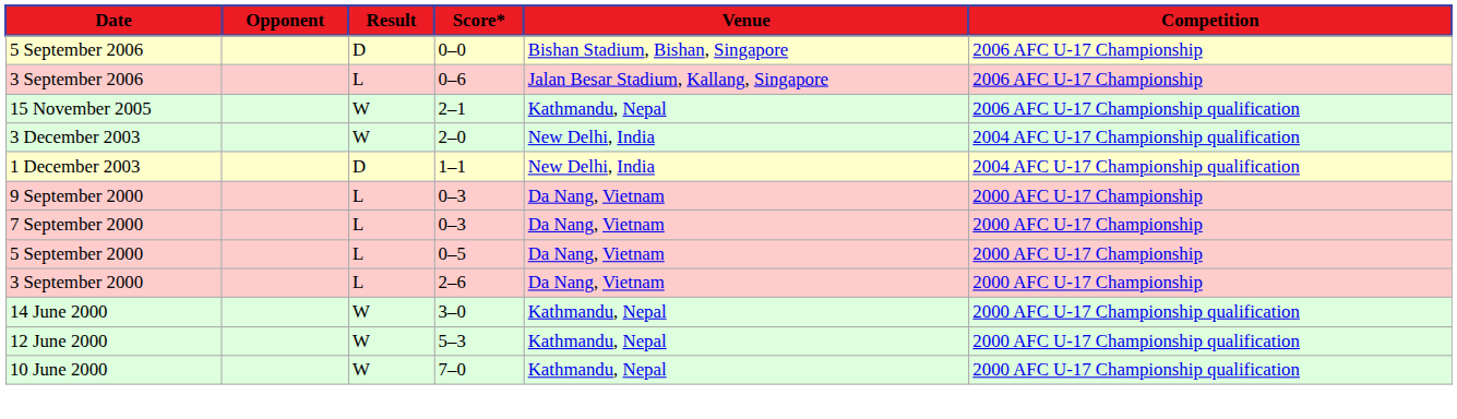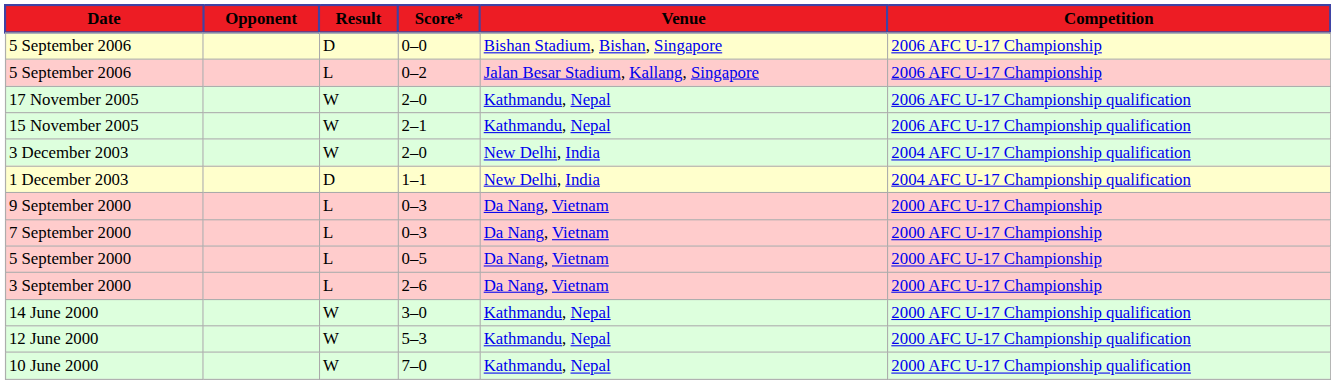 <table width=100% class="wikitable">
 <tr>
 <th style="background:#ED1C24;border: 2px solid #3F43A4;"><span>Date</span></th>
 <th style="background:#ED1C24;border: 2px solid #3F43A4;"><span>Opponent</span></th>
 <th style="background:#ED1C24;border: 2px solid #3F43A4;"><span>Result</span></th>
 <th style="background:#ED1C24;border: 2px solid #3F43A4;"><span>Score*</span></th>
 <th style="background:#ED1C24;border: 2px solid #3F43A4;"><span>Venue</span></th>
 <th style="background:#ED1C24;border: 2px solid #3F43A4;"><span>Competition</span></th>
 </tr>
 <tr style="background:#fcc;;">
 </tr>
 <tr style="background:#FFFFCC;">
 <td>5 September 2006</td>
 <td></td>
 <td>D</td>
 <td>0–0</td>
 <td> <a href='#'>Bishan Stadium</a>, <a href='#'>Bishan</a>, <a href='#'>Singapore</a></td>
 <td><a href='#'>2006 AFC U-17 Championship</a></td>
 </tr>
 <tr style="background:#fcc;">
-<td>3 September 2006</td>
+<td>5 September 2006</td>
 <td></td>
 <td>L</td>
-<td>0–6</td>
+<td>0–2</td>
 <td> <a href='#'>Jalan Besar Stadium</a>, <a href='#'>Kallang</a>, <a href='#'>Singapore</a></td>
 <td><a href='#'>2006 AFC U-17 Championship</a></td>
+</tr>
+<tr style="background:#dfd;">
+<td>17 November 2005</td>
+<td></td>
+<td>W</td>
+<td>2–0</td>
+<td> <a href='#'>Kathmandu</a>, <a href='#'>Nepal</a></td>
+<td><a href='#'>2006 AFC U-17 Championship qualification</a></td>
 </tr>
 <tr style="background:#dfd;">
 <td>15 November 2005</td>
 <td></td>
 <td>W</td>
 <td>2–1</td>
 <td> <a href='#'>Kathmandu</a>, <a href='#'>Nepal</a></td>
 <td><a href='#'>2006 AFC U-17 Championship qualification</a></td>
 </tr>
 <tr style="background:#dfd;">
 <td>3 December 2003</td>
 <td></td>
 <td>W</td>
 <td>2–0</td>
 <td> <a href='#'>New Delhi</a>, <a href='#'>India</a></td>
 <td><a href='#'>2004 AFC U-17 Championship qualification</a></td>
 </tr>
 <tr style="background:#FFFFCC;">
 <td>1 December 2003</td>
 <td></td>
 <td>D</td>
 <td>1–1</td>
 <td> <a href='#'>New Delhi</a>, <a href='#'>India</a></td>
 <td><a href='#'>2004 AFC U-17 Championship qualification</a></td>
 </tr>
 <tr style="background:#FFCCCC;">
 <td>9 September 2000</td>
 <td></td>
 <td>L</td>
 <td>0–3</td>
 <td> <a href='#'>Da Nang</a>, <a href='#'>Vietnam</a></td>
 <td><a href='#'>2000 AFC U-17 Championship</a></td>
 </tr>
 <tr style="background:#FFCCCC;">
 <td>7 September 2000</td>
 <td></td>
 <td>L</td>
 <td>0–3</td>
 <td> <a href='#'>Da Nang</a>, <a href='#'>Vietnam</a></td>
 <td><a href='#'>2000 AFC U-17 Championship</a></td>
 </tr>
 <tr style="background:#FFCCCC;">
 <td>5 September 2000</td>
 <td></td>
 <td>L</td>
 <td>0–5</td>
 <td> <a href='#'>Da Nang</a>, <a href='#'>Vietnam</a></td>
 <td><a href='#'>2000 AFC U-17 Championship</a></td>
 </tr>
 <tr style="background:#FFCCCC;">
 <td>3 September 2000</td>
 <td></td>
 <td>L</td>
 <td>2–6</td>
 <td> <a href='#'>Da Nang</a>, <a href='#'>Vietnam</a></td>
 <td><a href='#'>2000 AFC U-17 Championship</a></td>
 </tr>
 <tr style="background:#dfd;">
 <td>14 June 2000</td>
 <td></td>
 <td>W</td>
 <td>3–0</td>
 <td> <a href='#'>Kathmandu</a>, <a href='#'>Nepal</a></td>
 <td><a href='#'>2000 AFC U-17 Championship qualification</a></td>
 </tr>
 <tr style="background:#dfd;">
 <td>12 June 2000</td>
 <td></td>
 <td>W</td>
 <td>5–3</td>
 <td> <a href='#'>Kathmandu</a>, <a href='#'>Nepal</a></td>
 <td><a href='#'>2000 AFC U-17 Championship qualification</a></td>
 </tr>
 <tr style="background:#dfd;">
 <td>10 June 2000</td>
 <td></td>
 <td>W</td>
 <td>7–0</td>
 <td> <a href='#'>Kathmandu</a>, <a href='#'>Nepal</a></td>
 <td><a href='#'>2000 AFC U-17 Championship qualification</a></td>
 </tr>
 </table>
